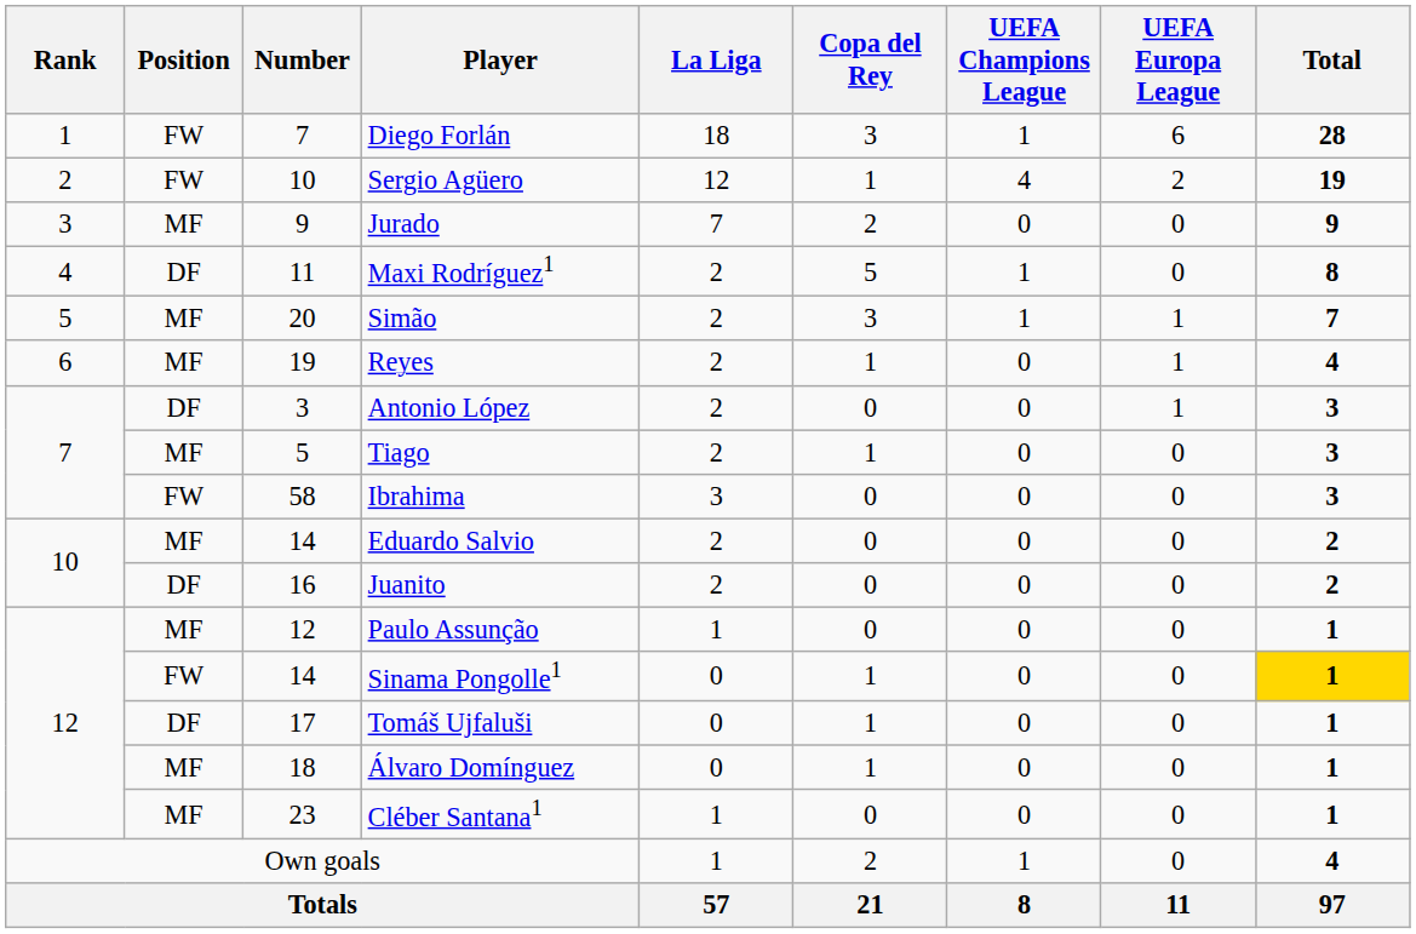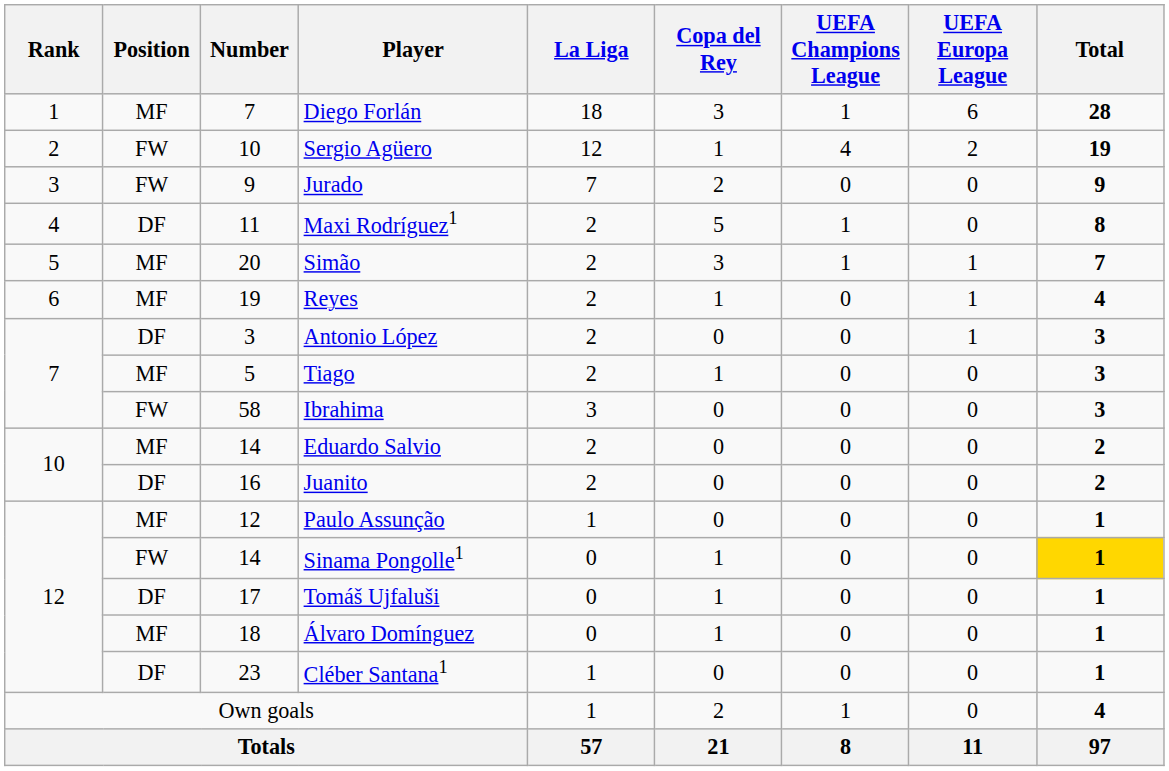 <table class="wikitable" style="font-size: 95%; text-align: center">
 <tr>
 <th width=60>Rank</th>
 <th width=60>Position</th>
 <th width=60>Number</th>
 <th width=150>Player</th>
 <th width=80><a href='#'>La Liga</a></th>
 <th width=80><a href='#'>Copa del Rey</a></th>
 <th width=80><a href='#'>UEFA Champions League</a></th>
 <th width=80><a href='#'>UEFA Europa League</a></th>
 <th width=80><strong>Total</strong></th>
 </tr>
 <tr>
 <td>1</td>
-<td>FW</td>
+<td>MF</td>
 <td>7</td>
 <td align=left> <a href='#'>Diego Forlán</a></td>
 <td>18</td>
 <td>3</td>
 <td>1</td>
 <td>6</td>
 <td><strong>28</strong></td>
 </tr>
 <tr>
 <td>2</td>
 <td>FW</td>
 <td>10</td>
 <td align=left> <a href='#'>Sergio Agüero</a></td>
 <td>12</td>
 <td>1</td>
 <td>4</td>
 <td>2</td>
 <td><strong>19</strong></td>
 </tr>
 <tr>
 <td>3</td>
-<td>MF</td>
+<td>FW</td>
 <td>9</td>
 <td align=left> <a href='#'>Jurado</a></td>
 <td>7</td>
 <td>2</td>
 <td>0</td>
 <td>0</td>
 <td><strong>9</strong></td>
 </tr>
 <tr>
 <td>4</td>
 <td>DF</td>
 <td>11</td>
 <td align=left> <a href='#'>Maxi Rodríguez</a><sup>1</sup></td>
 <td>2</td>
 <td>5</td>
 <td>1</td>
 <td>0</td>
 <td><strong>8</strong></td>
 </tr>
 <tr>
 <td>5</td>
 <td>MF</td>
 <td>20</td>
 <td align=left> <a href='#'>Simão</a></td>
 <td>2</td>
 <td>3</td>
 <td>1</td>
 <td>1</td>
 <td><strong>7</strong></td>
 </tr>
 <tr>
 <td>6</td>
 <td>MF</td>
 <td>19</td>
 <td align=left> <a href='#'>Reyes</a></td>
 <td>2</td>
 <td>1</td>
 <td>0</td>
 <td>1</td>
 <td><strong>4</strong></td>
 </tr>
 <tr>
 <td rowspan=3>7</td>
 <td>DF</td>
 <td>3</td>
 <td align=left> <a href='#'>Antonio López</a></td>
 <td>2</td>
 <td>0</td>
 <td>0</td>
 <td>1</td>
 <td><strong>3</strong></td>
 </tr>
 <tr>
 <td>MF</td>
 <td>5</td>
 <td align=left> <a href='#'>Tiago</a></td>
 <td>2</td>
 <td>1</td>
 <td>0</td>
 <td>0</td>
 <td><strong>3</strong></td>
 </tr>
 <tr>
 <td>FW</td>
 <td>58</td>
 <td align=left> <a href='#'>Ibrahima</a></td>
 <td>3</td>
 <td>0</td>
 <td>0</td>
 <td>0</td>
 <td><strong>3</strong></td>
 </tr>
 <tr>
 <td rowspan=2>10</td>
 <td>MF</td>
 <td>14</td>
 <td align=left> <a href='#'>Eduardo Salvio</a></td>
 <td>2</td>
 <td>0</td>
 <td>0</td>
 <td>0</td>
 <td><strong>2</strong></td>
 </tr>
 <tr>
 <td>DF</td>
 <td>16</td>
 <td align=left> <a href='#'>Juanito</a></td>
 <td>2</td>
 <td>0</td>
 <td>0</td>
 <td>0</td>
 <td><strong>2</strong></td>
 </tr>
 <tr>
 <td rowspan=5>12</td>
 <td>MF</td>
 <td>12</td>
 <td align=left> <a href='#'>Paulo Assunção</a></td>
 <td>1</td>
 <td>0</td>
 <td>0</td>
 <td>0</td>
 <td><strong>1</strong></td>
 </tr>
 <tr>
 <td>FW</td>
 <td>14</td>
 <td align=left> <a href='#'>Sinama Pongolle</a><sup>1</sup></td>
 <td>0</td>
 <td>1</td>
 <td>0</td>
 <td>0</td>
 <td style="background: gold;"><strong>1</strong></td>
 </tr>
 <tr>
 <td>DF</td>
 <td>17</td>
 <td align=left> <a href='#'>Tomáš Ujfaluši</a></td>
 <td>0</td>
 <td>1</td>
 <td>0</td>
 <td>0</td>
 <td><strong>1</strong></td>
 </tr>
 <tr>
 <td>MF</td>
 <td>18</td>
 <td align=left> <a href='#'>Álvaro Domínguez</a></td>
 <td>0</td>
 <td>1</td>
 <td>0</td>
 <td>0</td>
 <td><strong>1</strong></td>
 </tr>
 <tr>
-<td>MF</td>
+<td>DF</td>
 <td>23</td>
 <td align=left> <a href='#'>Cléber Santana</a><sup>1</sup></td>
 <td>1</td>
 <td>0</td>
 <td>0</td>
 <td>0</td>
 <td><strong>1</strong></td>
 </tr>
 <tr>
 <td colspan=4>Own goals</td>
 <td>1</td>
 <td>2</td>
 <td>1</td>
 <td>0</td>
 <td><strong>4</strong></td>
 </tr>
 <tr>
 <th colspan=4>Totals</th>
 <th>57</th>
 <th>21</th>
 <th>8</th>
 <th>11</th>
 <th>97</th>
 </tr>
 </table>
